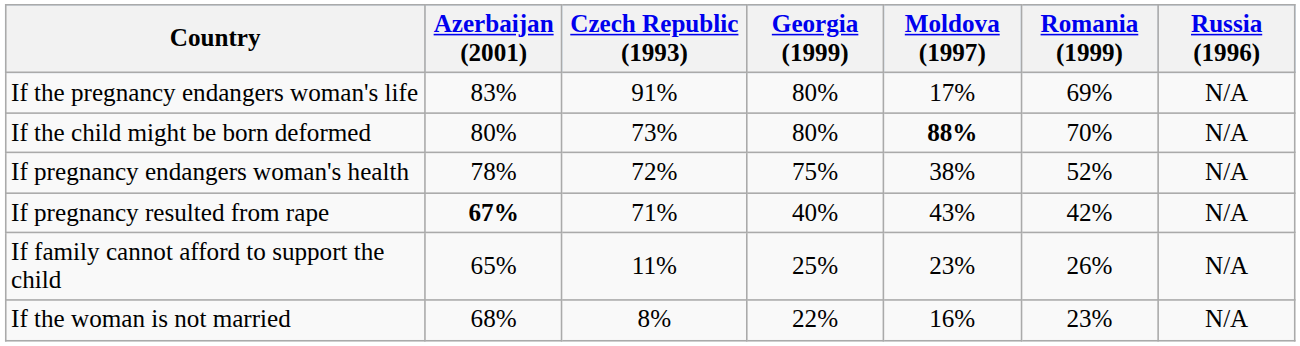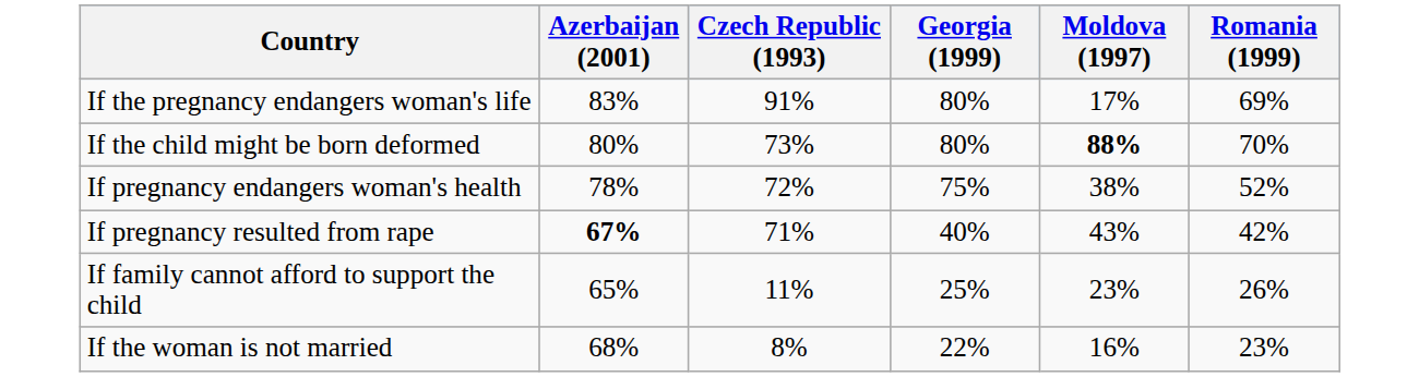 <table class="wikitable" style="margin:1em auto; text-align:center" align="center">
 <tr style="background-color: #a0d0ff;">
 <th width=260>Country</th>
 <th width=80><a href='#'>Azerbaijan</a><br>(2001)</th>
 <th width=110><a href='#'>Czech Republic</a><br>(1993)</th>
 <th width=80><a href='#'>Georgia</a><br>(1999)</th>
 <th width=80><a href='#'>Moldova</a><br>(1997)</th>
 <th width=80><a href='#'>Romania</a><br>(1999)</th>
-<th width=80><a href='#'>Russia</a><br>(1996)</th>
 </tr>
 <tr>
 <td align="left">If the pregnancy endangers woman's life</td>
 <td>83%</td>
 <td>91%</td>
 <td>80%</td>
 <td>17%</td>
 <td>69%</td>
-<td>N/A</td>
 </tr>
 <tr>
 <td align="left">If the child might be born deformed</td>
 <td>80%</td>
 <td>73%</td>
 <td>80%</td>
 <td><strong>88%</strong></td>
 <td>70%</td>
-<td>N/A</td>
 </tr>
 <tr>
 <td align="left">If pregnancy endangers woman's health</td>
 <td>78%</td>
 <td>72%</td>
 <td>75%</td>
 <td>38%</td>
 <td>52%</td>
-<td>N/A</td>
 </tr>
 <tr>
 <td align="left">If pregnancy resulted from rape</td>
 <td><strong>67%</strong></td>
 <td>71%</td>
 <td>40%</td>
 <td>43%</td>
 <td>42%</td>
-<td>N/A</td>
 </tr>
 <tr>
 <td align="left">If family cannot afford to support the child</td>
 <td>65%</td>
 <td>11%</td>
 <td>25%</td>
 <td>23%</td>
 <td>26%</td>
-<td>N/A</td>
 </tr>
 <tr>
 <td align="left">If the woman is not married</td>
 <td>68%</td>
 <td>8%</td>
 <td>22%</td>
 <td>16%</td>
 <td>23%</td>
-<td>N/A</td>
 </tr>
 </table>
